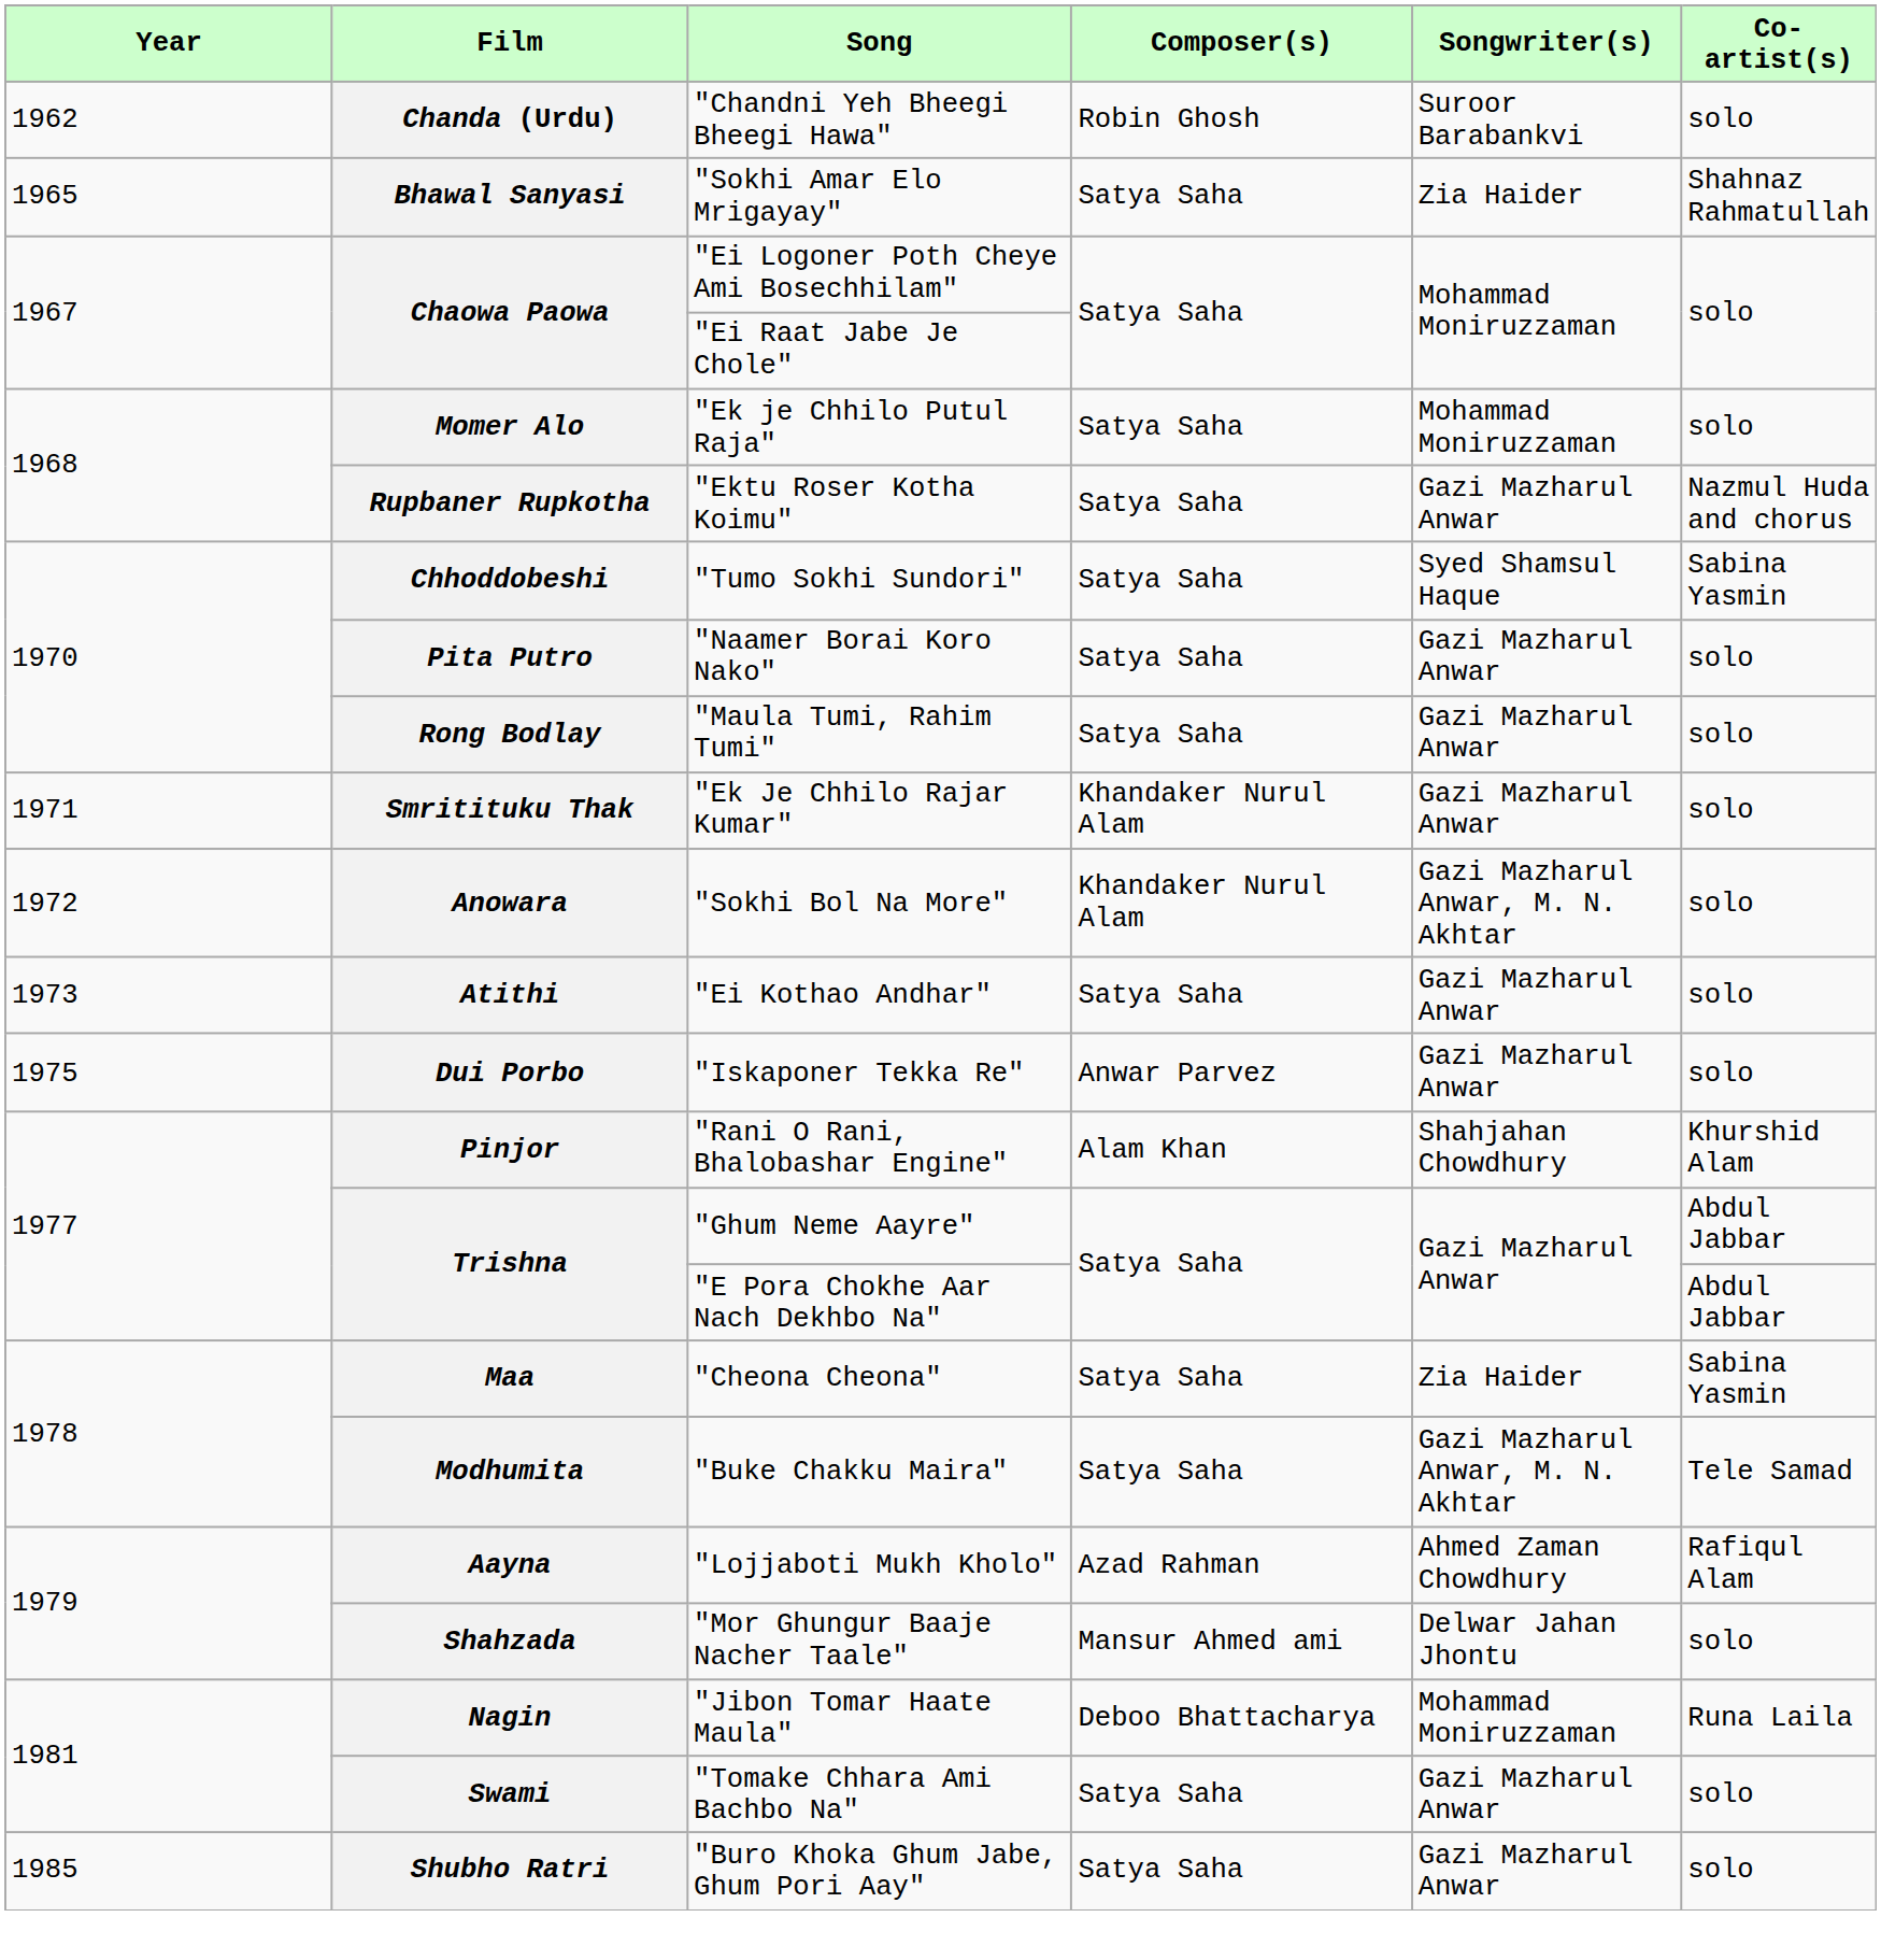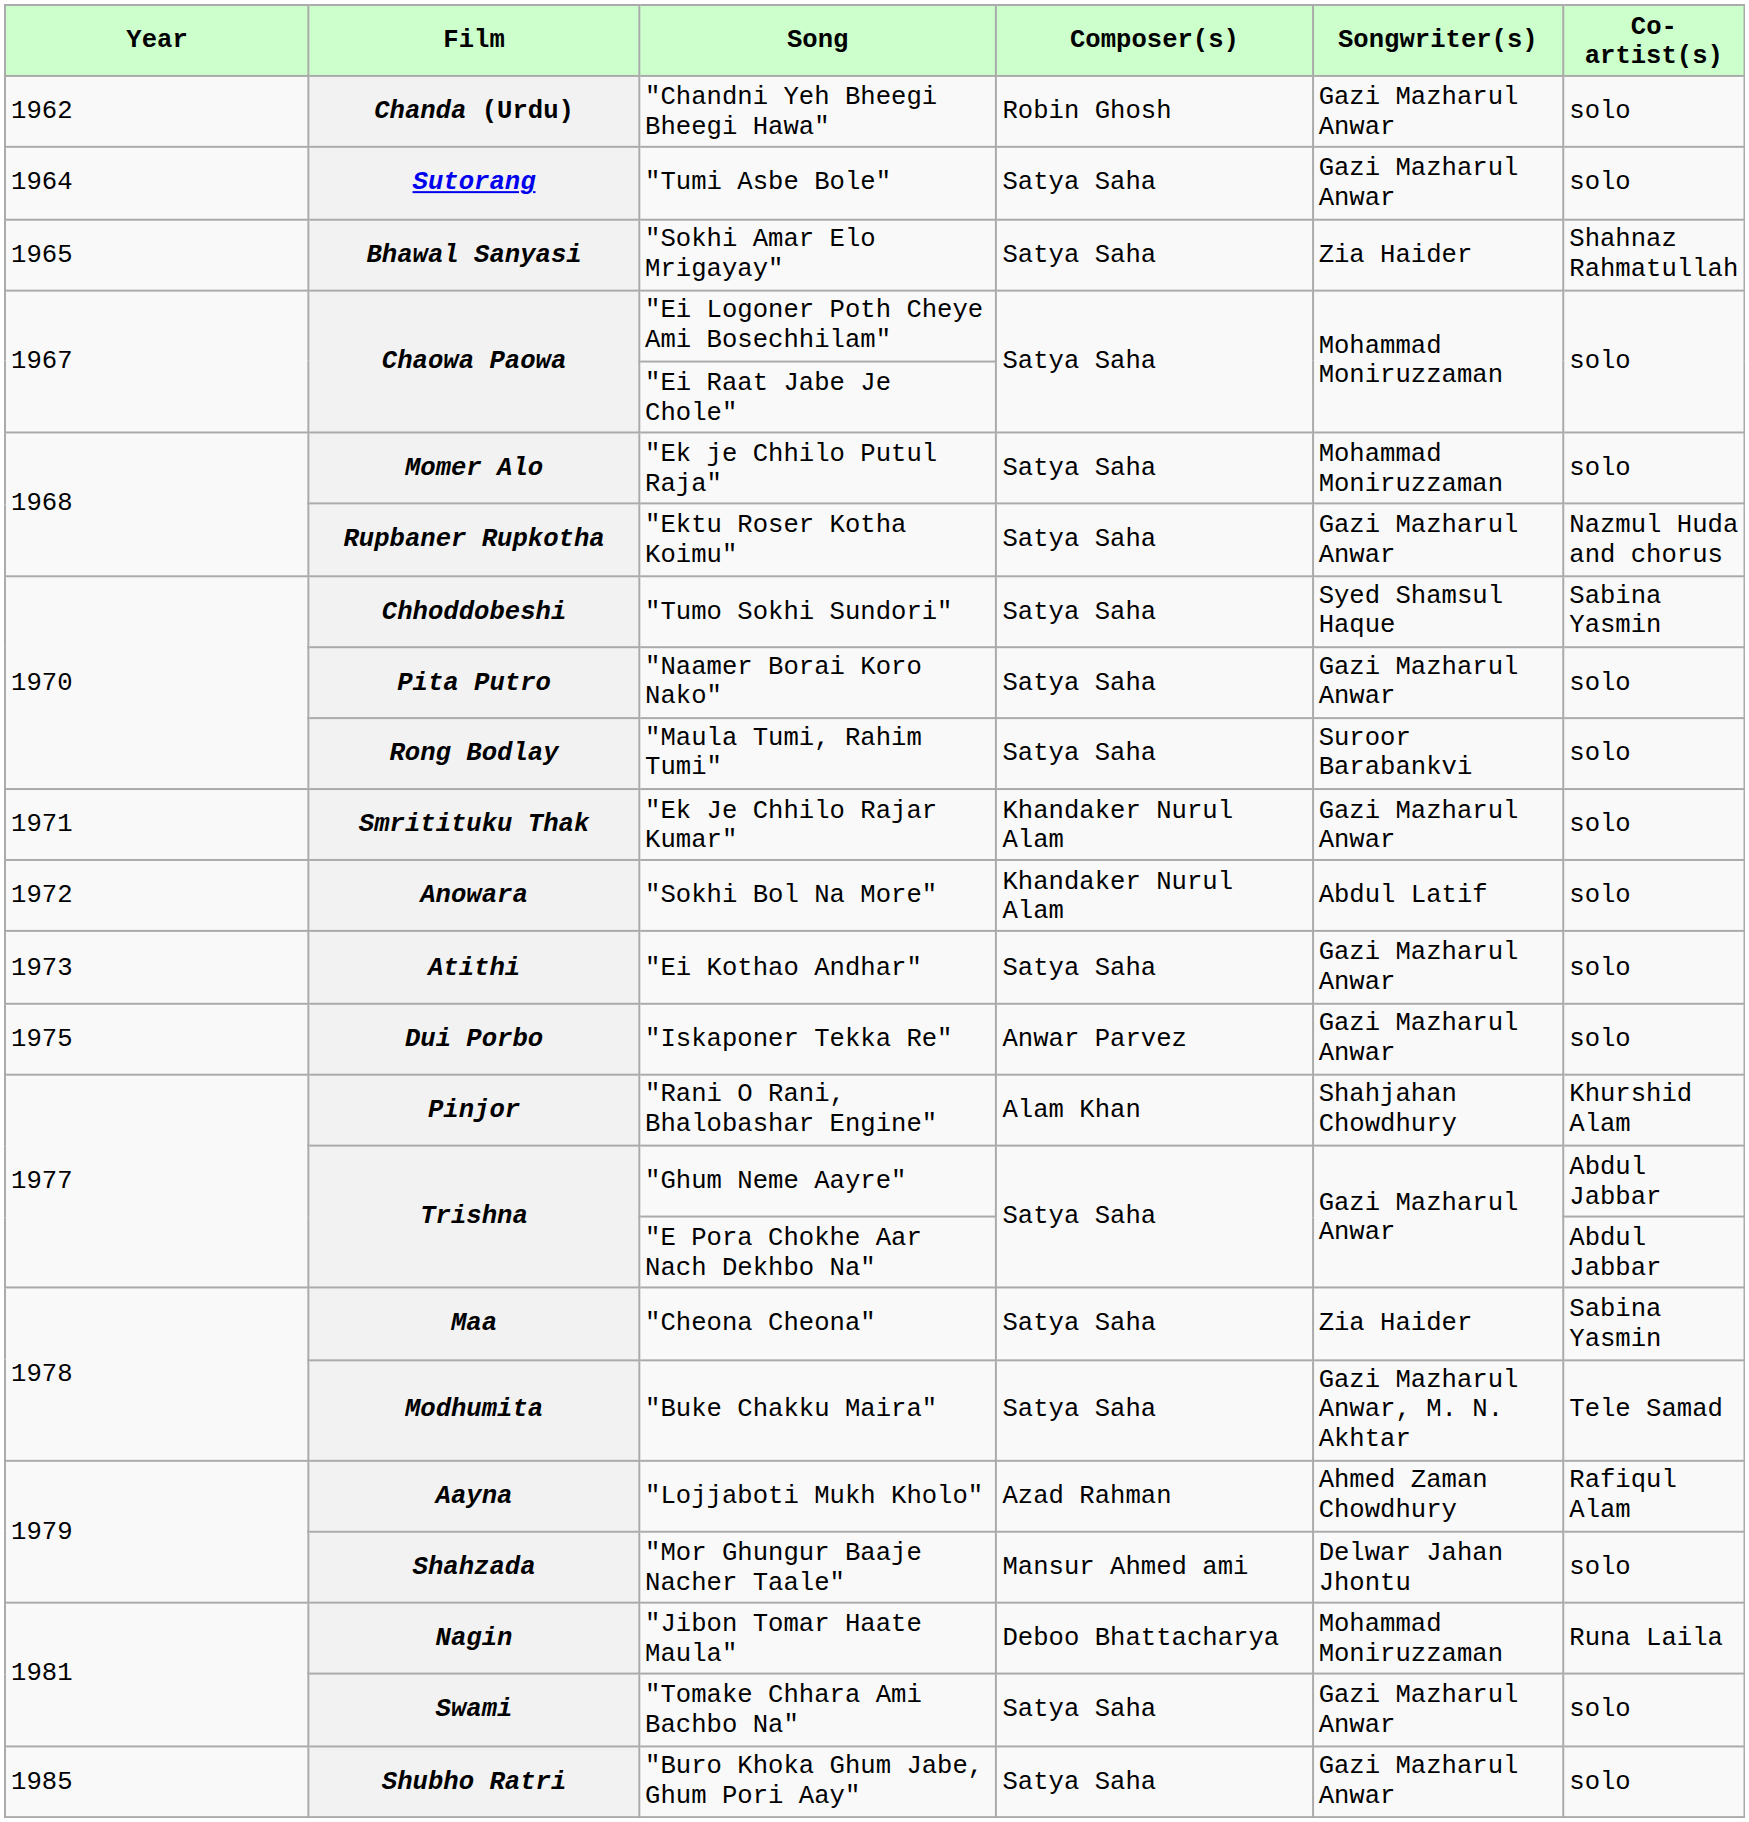 <table class="wikitable plainrowheaders" width="100%" textcolor:#000;">
 <tr style="background:#cfc; text-align:center;">
 <td scope="col" width=21%><strong>Year</strong></td>
 <td scope="col" width=21%><strong>Film</strong></td>
 <td scope="col" width=23%><strong>Song</strong></td>
 <td scope="col" width=20%><strong>Composer(s)</strong></td>
 <td scope="col" width=20%><strong>Songwriter(s)</strong></td>
 <td scope="col" width=21%><strong>Co-artist(s)</strong></td>
 </tr>
 <tr>
 <td>1962</td>
 <th><em>Chanda</em> (Urdu)</th>
 <td>"Chandni Yeh Bheegi Bheegi Hawa"</td>
 <td>Robin Ghosh</td>
-<td>Suroor Barabankvi</td>
+<td>Gazi Mazharul Anwar</td>
+<td>solo</td>
+</tr>
+<tr>
+<td>1964</td>
+<th><em><a href='#'>Sutorang</a></em></th>
+<td>"Tumi Asbe Bole"</td>
+<td>Satya Saha</td>
+<td>Gazi Mazharul Anwar</td>
 <td>solo</td>
 </tr>
 <tr>
 <td>1965</td>
 <th><em>Bhawal Sanyasi</em></th>
 <td>"Sokhi Amar Elo Mrigayay"</td>
 <td>Satya Saha</td>
 <td>Zia Haider</td>
 <td>Shahnaz Rahmatullah</td>
 </tr>
 <tr>
 <td rowspan=2>1967</td>
 <th rowspan=2><em>Chaowa Paowa</em></th>
 <td>"Ei Logoner Poth Cheye Ami Bosechhilam"</td>
 <td rowspan=2>Satya Saha</td>
 <td rowspan=2>Mohammad Moniruzzaman</td>
 <td rowspan=2>solo</td>
 </tr>
 <tr>
 <td>"Ei Raat Jabe Je Chole"</td>
 </tr>
 <tr>
 <td rowspan=2>1968</td>
 <th><em>Momer Alo</em></th>
 <td>"Ek je Chhilo Putul Raja"</td>
 <td>Satya Saha</td>
 <td>Mohammad Moniruzzaman</td>
 <td>solo</td>
 </tr>
 <tr>
 <th><em>Rupbaner Rupkotha</em></th>
 <td>"Ektu Roser Kotha Koimu"</td>
 <td>Satya Saha</td>
 <td>Gazi Mazharul Anwar</td>
 <td>Nazmul Huda and chorus</td>
 </tr>
 <tr>
 <td rowspan=3>1970</td>
 <th><em>Chhoddobeshi</em></th>
 <td>"Tumo Sokhi Sundori"</td>
 <td>Satya Saha</td>
 <td>Syed Shamsul Haque</td>
 <td>Sabina Yasmin</td>
 </tr>
 <tr>
 <th><em>Pita Putro</em></th>
 <td>"Naamer Borai Koro Nako"</td>
 <td>Satya Saha</td>
 <td>Gazi Mazharul Anwar</td>
 <td>solo</td>
 </tr>
 <tr>
 <th><em>Rong Bodlay</em></th>
 <td>"Maula Tumi, Rahim Tumi"</td>
 <td>Satya Saha</td>
-<td>Gazi Mazharul Anwar</td>
+<td>Suroor Barabankvi</td>
 <td>solo</td>
 </tr>
 <tr>
 <td>1971</td>
 <th><em>Smritituku Thak</em></th>
 <td>"Ek Je Chhilo Rajar Kumar"</td>
 <td>Khandaker Nurul Alam</td>
 <td>Gazi Mazharul Anwar</td>
 <td>solo</td>
 </tr>
 <tr>
 <td>1972</td>
 <th><em>Anowara</em></th>
 <td>"Sokhi Bol Na More"</td>
 <td>Khandaker Nurul Alam</td>
-<td>Gazi Mazharul Anwar, M. N. Akhtar</td>
+<td>Abdul Latif</td>
 <td>solo</td>
 </tr>
 <tr>
 <td>1973</td>
 <th><em>Atithi</em></th>
 <td>"Ei Kothao Andhar"</td>
 <td>Satya Saha</td>
 <td>Gazi Mazharul Anwar</td>
 <td>solo</td>
 </tr>
 <tr>
 <td>1975</td>
 <th><em>Dui Porbo</em></th>
 <td>"Iskaponer Tekka Re"</td>
 <td>Anwar Parvez</td>
 <td>Gazi Mazharul Anwar</td>
 <td>solo</td>
 </tr>
 <tr>
 <td rowspan=3>1977</td>
 <th><em>Pinjor</em></th>
 <td>"Rani O Rani, Bhalobashar Engine"</td>
 <td>Alam Khan</td>
 <td>Shahjahan Chowdhury</td>
 <td>Khurshid Alam</td>
 </tr>
 <tr>
 <th Rowspan=2><em>Trishna</em></th>
 <td>"Ghum Neme Aayre"</td>
 <td rowspan=2>Satya Saha</td>
 <td rowspan=2>Gazi Mazharul Anwar</td>
 <td>Abdul Jabbar</td>
 </tr>
 <tr>
 <td>"E Pora Chokhe Aar Nach Dekhbo Na"</td>
 <td>Abdul Jabbar</td>
 </tr>
 <tr>
 <td rowspan=2>1978</td>
 <th><em>Maa</em></th>
 <td>"Cheona Cheona"</td>
 <td>Satya Saha</td>
 <td>Zia Haider</td>
 <td>Sabina Yasmin</td>
 </tr>
 <tr>
 <th><em>Modhumita</em></th>
 <td>"Buke Chakku Maira"</td>
 <td>Satya Saha</td>
 <td>Gazi Mazharul Anwar, M. N. Akhtar</td>
 <td>Tele Samad</td>
 </tr>
 <tr>
 <td Rowspan=2>1979</td>
 <th><em>Aayna</em></th>
 <td>"Lojjaboti Mukh Kholo"</td>
 <td>Azad Rahman</td>
 <td>Ahmed Zaman Chowdhury</td>
 <td>Rafiqul Alam</td>
 </tr>
 <tr>
 <th><em>Shahzada</em></th>
 <td>"Mor Ghungur Baaje Nacher Taale"</td>
 <td>Mansur Ahmed  ami</td>
 <td>Delwar Jahan Jhontu</td>
 <td>solo</td>
 </tr>
 <tr>
 <td Rowspan=2>1981</td>
 <th rowspan=><em>Nagin</em></th>
 <td>"Jibon Tomar Haate Maula"</td>
 <td rowspan=>Deboo Bhattacharya</td>
 <td>Mohammad Moniruzzaman</td>
 <td>Runa Laila</td>
 </tr>
 <tr>
 <th><em>Swami</em></th>
 <td>"Tomake Chhara Ami Bachbo Na"</td>
 <td>Satya Saha</td>
 <td>Gazi Mazharul Anwar</td>
 <td>solo</td>
 </tr>
 <tr>
 <td>1985</td>
 <th><em>Shubho Ratri</em></th>
 <td>"Buro Khoka Ghum Jabe, Ghum Pori Aay"</td>
 <td>Satya Saha</td>
 <td>Gazi Mazharul Anwar</td>
 <td>solo</td>
 </tr>
 <tr>
 </tr>
 </table>
